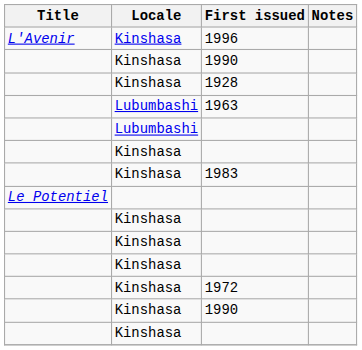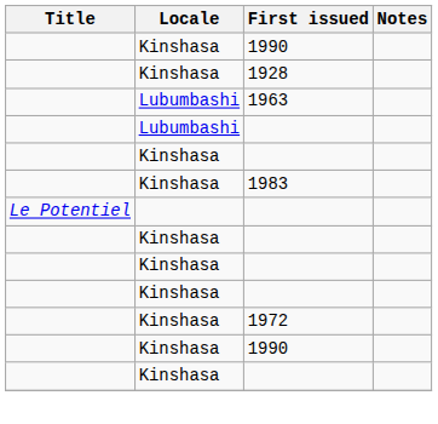 <table class="wikitable sortable">
 <tr>
 <th>Title</th>
 <th>Locale</th>
 <th>First issued</th>
 <th>Notes</th>
-</tr>
-<tr>
-<td><em><a href='#'>L'Avenir</a></em></td>
-<td><a href='#'>Kinshasa</a></td>
-<td>1996</td>
-<td></td>
 </tr>
 <tr>
 <td><em></em></td>
 <td>Kinshasa</td>
 <td>1990</td>
 <td></td>
 </tr>
 <tr>
 <td><em></em></td>
 <td>Kinshasa</td>
 <td>1928</td>
 <td></td>
 </tr>
 <tr>
 <td><em></em> </td>
 <td><a href='#'>Lubumbashi</a></td>
 <td>1963</td>
 <td></td>
 </tr>
 <tr>
 <td><em></em></td>
 <td><a href='#'>Lubumbashi</a></td>
 <td></td>
 <td></td>
 </tr>
 <tr>
 <td><em></em></td>
 <td>Kinshasa</td>
 <td></td>
 <td></td>
 </tr>
 <tr>
 <td><em></em></td>
 <td>Kinshasa</td>
 <td>1983</td>
 <td></td>
 </tr>
 <tr>
 <td><em><a href='#'>Le Potentiel</a></em></td>
 <td></td>
 <td></td>
 <td></td>
 </tr>
 <tr>
 <td><em></em></td>
 <td>Kinshasa</td>
 <td></td>
 <td></td>
 </tr>
 <tr>
 <td><em></em></td>
 <td>Kinshasa</td>
 <td></td>
 <td></td>
 </tr>
 <tr>
 <td><em></em></td>
 <td>Kinshasa</td>
 <td></td>
 <td></td>
 </tr>
 <tr>
 <td><em></em></td>
 <td>Kinshasa</td>
 <td>1972</td>
 <td></td>
 </tr>
 <tr>
 <td><em></em></td>
 <td>Kinshasa</td>
 <td>1990</td>
 <td></td>
 </tr>
 <tr>
 <td><em></em></td>
 <td>Kinshasa</td>
 <td></td>
 <td></td>
 </tr>
 <tr>
 </tr>
 </table>
